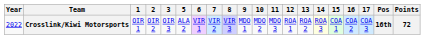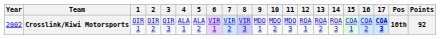 <table class="wikitable" style="text-align:center; font-size:85%">
 <tr>
 <th>Year</th>
 <th>Team</th>
 <th>1</th>
 <th>2</th>
 <th>3</th>
+<th>4</th>
 <th>5</th>
 <th>6</th>
 <th>7</th>
 <th>8</th>
 <th>9</th>
 <th>10</th>
 <th>11</th>
 <th>12</th>
 <th>13</th>
 <th>14</th>
 <th>15</th>
 <th>16</th>
 <th>17</th>
 <th>Pos</th>
 <th>Points</th>
 </tr>
 <tr>
-<td><a href='#'>2022</a></td>
+<td><a href='#'>2002</a></td>
 <th nowrap>Crosslink/Kiwi Motorsports</th>
 <td><a href='#'>OIR<br>1</a></td>
 <td><a href='#'>OIR<br>2</a></td>
 <td><a href='#'>OIR<br>3</a></td>
+<td><a href='#'>ALA<br>1</a></td>
 <td><a href='#'>ALA<br>2</a></td>
 <td style="background:#EFCFFF"><a href='#'>VIR<br>1</a><br></td>
 <td style="background:#CFEAFF"><a href='#'>VIR<br>2</a><br></td>
 <td style="background:#CFCFFF"><a href='#'>VIR<br>3</a><br></td>
 <td><a href='#'>MDO<br>1</a></td>
 <td><a href='#'>MDO<br>2</a></td>
 <td><a href='#'>MDO<br>3</a></td>
 <td><a href='#'>ROA<br>1</a></td>
 <td><a href='#'>ROA<br>2</a></td>
 <td style="background: lightyellow;"><a href='#'>ROA<br>3</a></td>
 <td style="background:#DFFFDF;"><a href='#'>COA<br>1</a><br></td>
 <td style="background:#CFEAFF;"><a href='#'>COA<br>2</a><br></td>
-<td style="background:#CFEAFF;"><a href='#'>COA<br>3</a><br></td>
+<td style="background:#CFEAFF;"><strong><a href='#'>COA<br>3</a><br></strong></td>
 <th>16th</th>
-<th>72</th>
+<th>92</th>
 </tr>
 </table>
